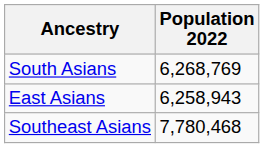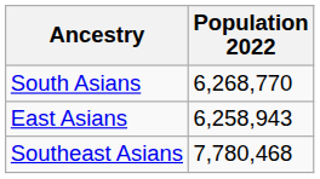 <table class="wikitable sortable">
 <tr>
 <th>Ancestry</th>
 <th>Population<br>2022</th>
 </tr>
 <tr>
 <td><a href='#'>South Asians</a></td>
-<td>6,268,769</td>
+<td>6,268,770</td>
 </tr>
 <tr>
 <td><a href='#'>East Asians</a></td>
 <td>6,258,943</td>
 </tr>
 <tr>
 <td><a href='#'>Southeast Asians</a></td>
 <td>7,780,468</td>
 </tr>
 </table>
